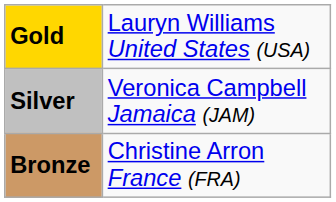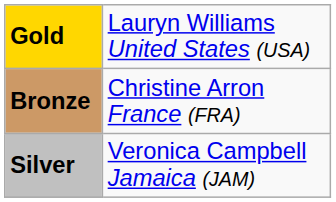 <table class="wikitable"  width=25%>
 <tr>
 <td bgcolor="gold"><strong>Gold</strong></td>
 <td> <a href='#'>Lauryn Williams</a><br><em><a href='#'>United States</a> <small>(USA)</small></em></td>
 </tr>
 <tr>
+<td bgcolor="CC9966"><strong>Bronze</strong></td>
+<td> <a href='#'>Christine Arron</a><br><em><a href='#'>France</a> <small>(FRA)</small></em></td>
+</tr>
+<tr>
 <td bgcolor="silver"><strong>Silver</strong></td>
 <td> <a href='#'>Veronica Campbell</a><br><em><a href='#'>Jamaica</a> <small>(JAM)</small></em></td>
 </tr>
-<tr>
-<td bgcolor="CC9966"><strong>Bronze</strong></td>
-<td> <a href='#'>Christine Arron</a><br><em><a href='#'>France</a> <small>(FRA)</small></em></td>
-</tr>
 </table>
